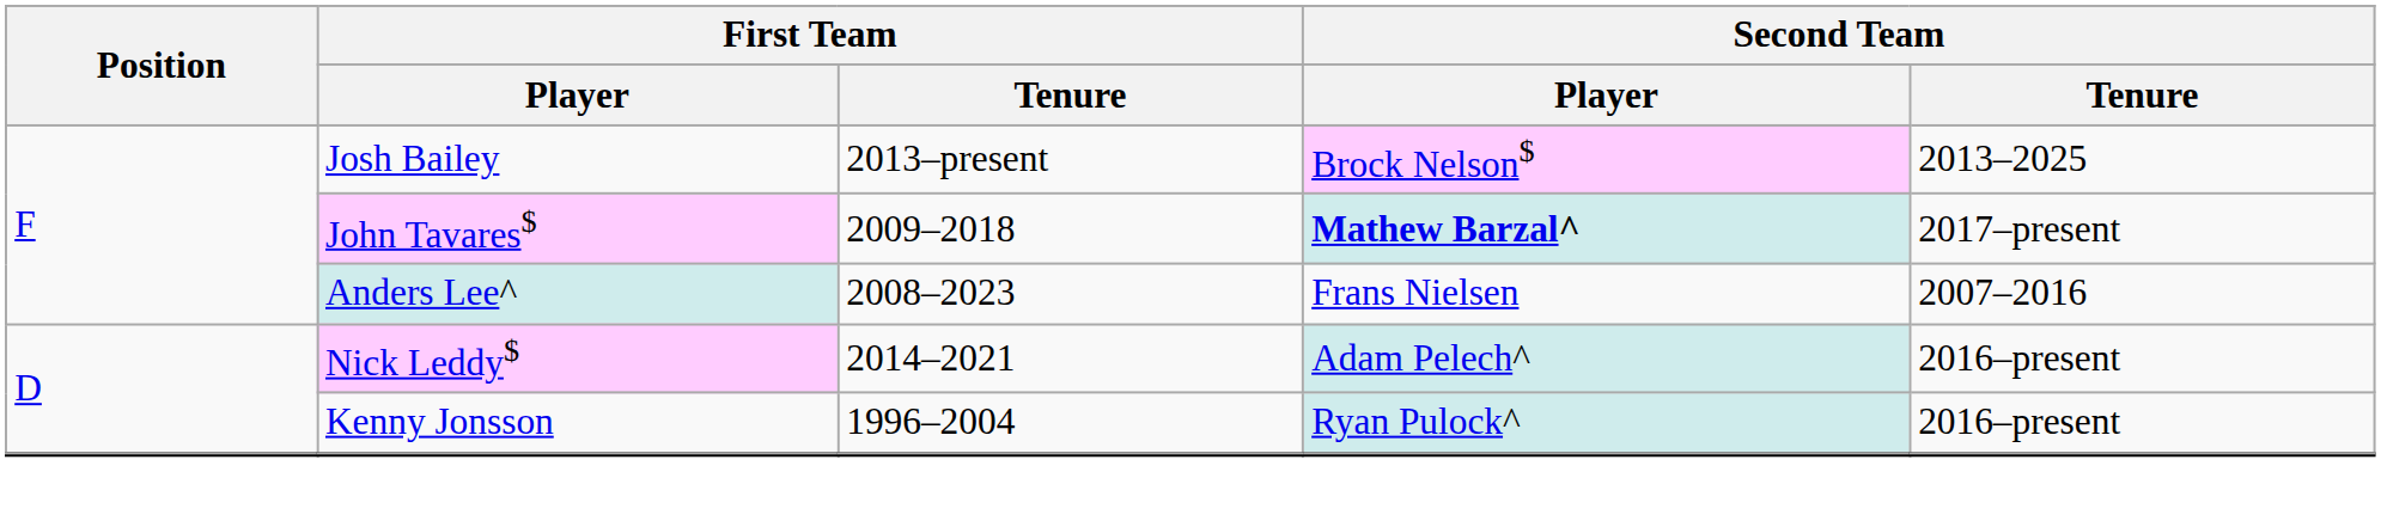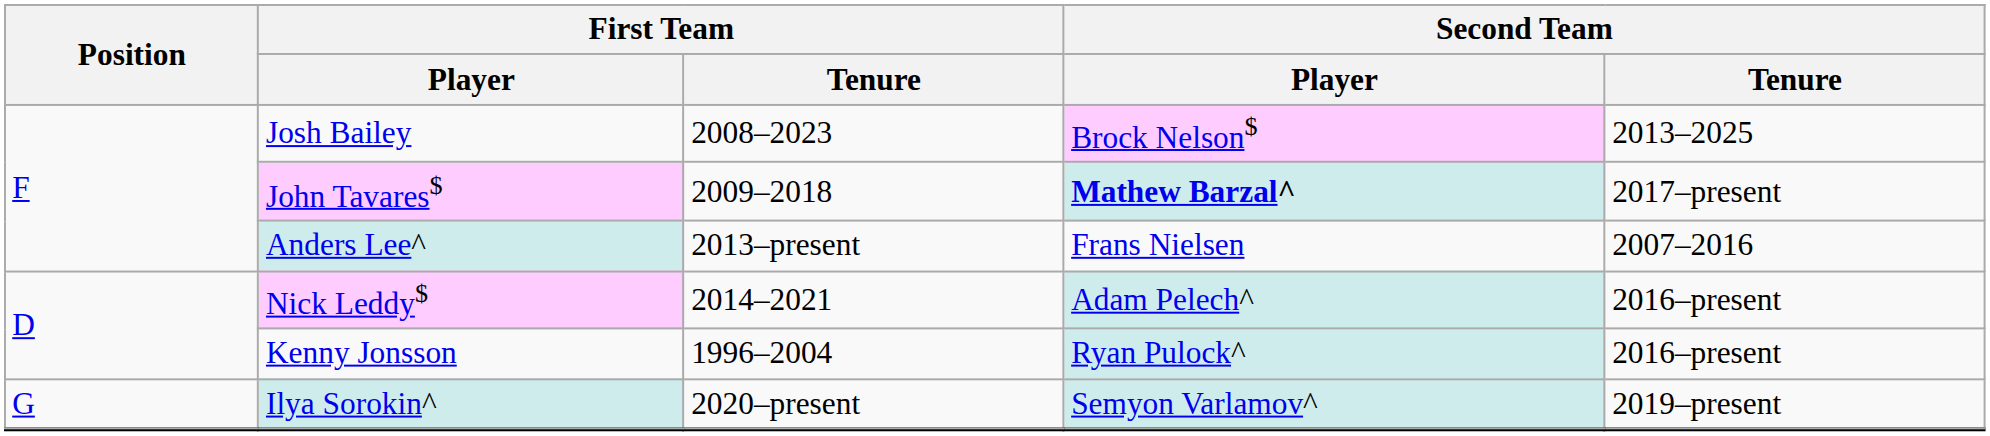 <table class="wikitable" style="width:80%">
 <tr>
 <th rowspan=2>Position</th>
 <th colspan=2>First Team</th>
 <th colspan=2>Second Team</th>
 </tr>
 <tr>
 <th>Player</th>
 <th>Tenure</th>
 <th>Player</th>
 <th>Tenure</th>
 </tr>
 <tr>
 <td rowspan="3"><a href='#'>F</a></td>
 <td><a href='#'>Josh Bailey</a></td>
-<td>2013–present</td>
+<td>2008–2023</td>
 <td bgcolor="#FFCCFF"><a href='#'>Brock Nelson</a><sup>$</sup></td>
 <td>2013–2025</td>
 </tr>
 <tr>
 <td bgcolor="#FFCCFF"><a href='#'>John Tavares</a><sup>$</sup></td>
 <td>2009–2018</td>
 <td bgcolor="#CFECEC"><strong><a href='#'>Mathew Barzal</a>^</strong></td>
 <td>2017–present</td>
 </tr>
 <tr>
 <td bgcolor="#CFECEC"><a href='#'>Anders Lee</a>^</td>
-<td>2008–2023</td>
+<td>2013–present</td>
 <td><a href='#'>Frans Nielsen</a></td>
 <td>2007–2016</td>
 </tr>
 <tr>
 <td rowspan="2"><a href='#'>D</a></td>
 <td bgcolor="#FFCCFF"><a href='#'>Nick Leddy</a><sup>$</sup></td>
 <td>2014–2021</td>
 <td bgcolor="#CFECEC"><a href='#'>Adam Pelech</a>^</td>
 <td>2016–present</td>
 </tr>
 <tr>
 <td><a href='#'>Kenny Jonsson</a></td>
 <td>1996–2004</td>
 <td bgcolor="#CFECEC"><a href='#'>Ryan Pulock</a>^</td>
 <td>2016–present</td>
 </tr>
+<tr>
+<td><a href='#'>G</a></td>
+<td bgcolor="#CFECEC"><a href='#'>Ilya Sorokin</a>^</td>
+<td>2020–present</td>
+<td bgcolor="#CFECEC"><a href='#'>Semyon Varlamov</a>^</td>
+<td>2019–present</td>
+</tr>
 <tr style="border-top:2px solid black">
 </tr>
 </table>
